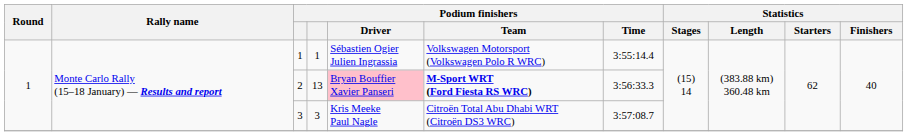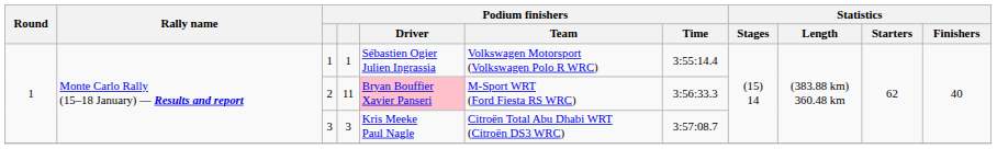 <table class="wikitable" width=90% style="font-size:85%;">
 <tr>
 <th rowspan=2>Round</th>
 <th style="width:22em" rowspan=2>Rally name</th>
 <th colspan=5>Podium finishers</th>
 <th colspan=4>Statistics</th>
 </tr>
 <tr>
 <th></th>
 <th></th>
 <th>Driver</th>
 <th>Team</th>
 <th>Time</th>
 <th>Stages</th>
 <th>Length</th>
 <th>Starters</th>
 <th>Finishers</th>
 </tr>
 <tr>
 <td rowspan=3 align=center>1</td>
 <td rowspan=3 nowrap> <a href='#'>Monte Carlo Rally</a><br>(15–18 January) — <strong><em><a href='#'>Results and report</a></em></strong></td>
 <td align=center>1</td>
 <td align=center>1</td>
 <td nowrap> <a href='#'>Sébastien Ogier</a><br> <a href='#'>Julien Ingrassia</a></td>
 <td nowrap> <a href='#'>Volkswagen Motorsport</a><br> (<a href='#'>Volkswagen Polo R WRC</a>)</td>
 <td align=center>3:55:14.4</td>
 <td rowspan=3 align=center>(15)<br>14</td>
 <td rowspan=3 align=center>(383.88 km)<br>360.48 km</td>
 <td rowspan=3 align=center>62</td>
 <td rowspan=3 align=center>40</td>
 </tr>
 <tr>
 <td align=center>2</td>
-<td align=center>13</td>
+<td align=center>11</td>
 <td nowrap style="background: pink;"> <a href='#'>Bryan Bouffier</a> <br> <a href='#'>Xavier Panseri</a></td>
-<td nowrap><strong> <a href='#'>M-Sport WRT</a><br> (<a href='#'>Ford Fiesta RS WRC</a>)</strong></td>
+<td nowrap> <a href='#'>M-Sport WRT</a><br> (<a href='#'>Ford Fiesta RS WRC</a>)</td>
 <td align=center>3:56:33.3</td>
 </tr>
 <tr>
 <td align=center>3</td>
 <td align=center>3</td>
 <td nowrap> <a href='#'>Kris Meeke</a><br> <a href='#'>Paul Nagle</a></td>
 <td nowrap> <a href='#'>Citroën Total Abu Dhabi WRT</a><br> (<a href='#'>Citroën DS3 WRC</a>)</td>
 <td align=center>3:57:08.7</td>
 </tr>
 <tr>
 </tr>
 </table>
